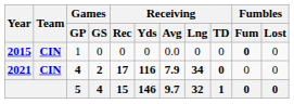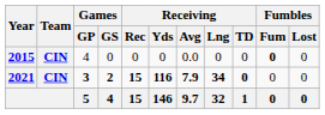 <table class=wikitable style="text-align:center;">
 <tr>
 <th rowspan="2">Year</th>
 <th rowspan="2">Team</th>
 <th colspan="2">Games</th>
 <th colspan="5">Receiving</th>
 <th colspan="2">Fumbles</th>
 </tr>
 <tr>
 <th>GP</th>
 <th>GS</th>
 <th>Rec</th>
 <th>Yds</th>
 <th>Avg</th>
 <th>Lng</th>
 <th>TD</th>
 <th>Fum</th>
 <th>Lost</th>
 </tr>
 <tr>
 <th><a href='#'>2015</a></th>
 <th><a href='#'>CIN</a></th>
-<td>1</td>
+<td>4</td>
 <td>0</td>
 <td>0</td>
 <td>0</td>
 <td>0.0</td>
 <td>0</td>
 <td>0</td>
 <td><strong>0</strong></td>
 <td>0</td>
 </tr>
 <tr>
 <th><a href='#'>2021</a></th>
 <th><a href='#'>CIN</a></th>
-<td><strong>4</strong></td>
+<td><strong>3</strong></td>
 <td><strong>2</strong></td>
-<td><strong>17</strong></td>
+<td><strong>15</strong></td>
 <td><strong>116</strong></td>
 <td><strong>7.9</strong></td>
 <td><strong>34</strong></td>
 <td><strong>0</strong></td>
 <td>0</td>
 <td>0</td>
 </tr>
 <tr>
 <th colspan="2"></th>
 <th>5</th>
 <th>4</th>
 <th>15</th>
 <th>146</th>
 <th>9.7</th>
 <th>32</th>
 <th>1</th>
 <th>0</th>
 <th>0</th>
 </tr>
 </table>
